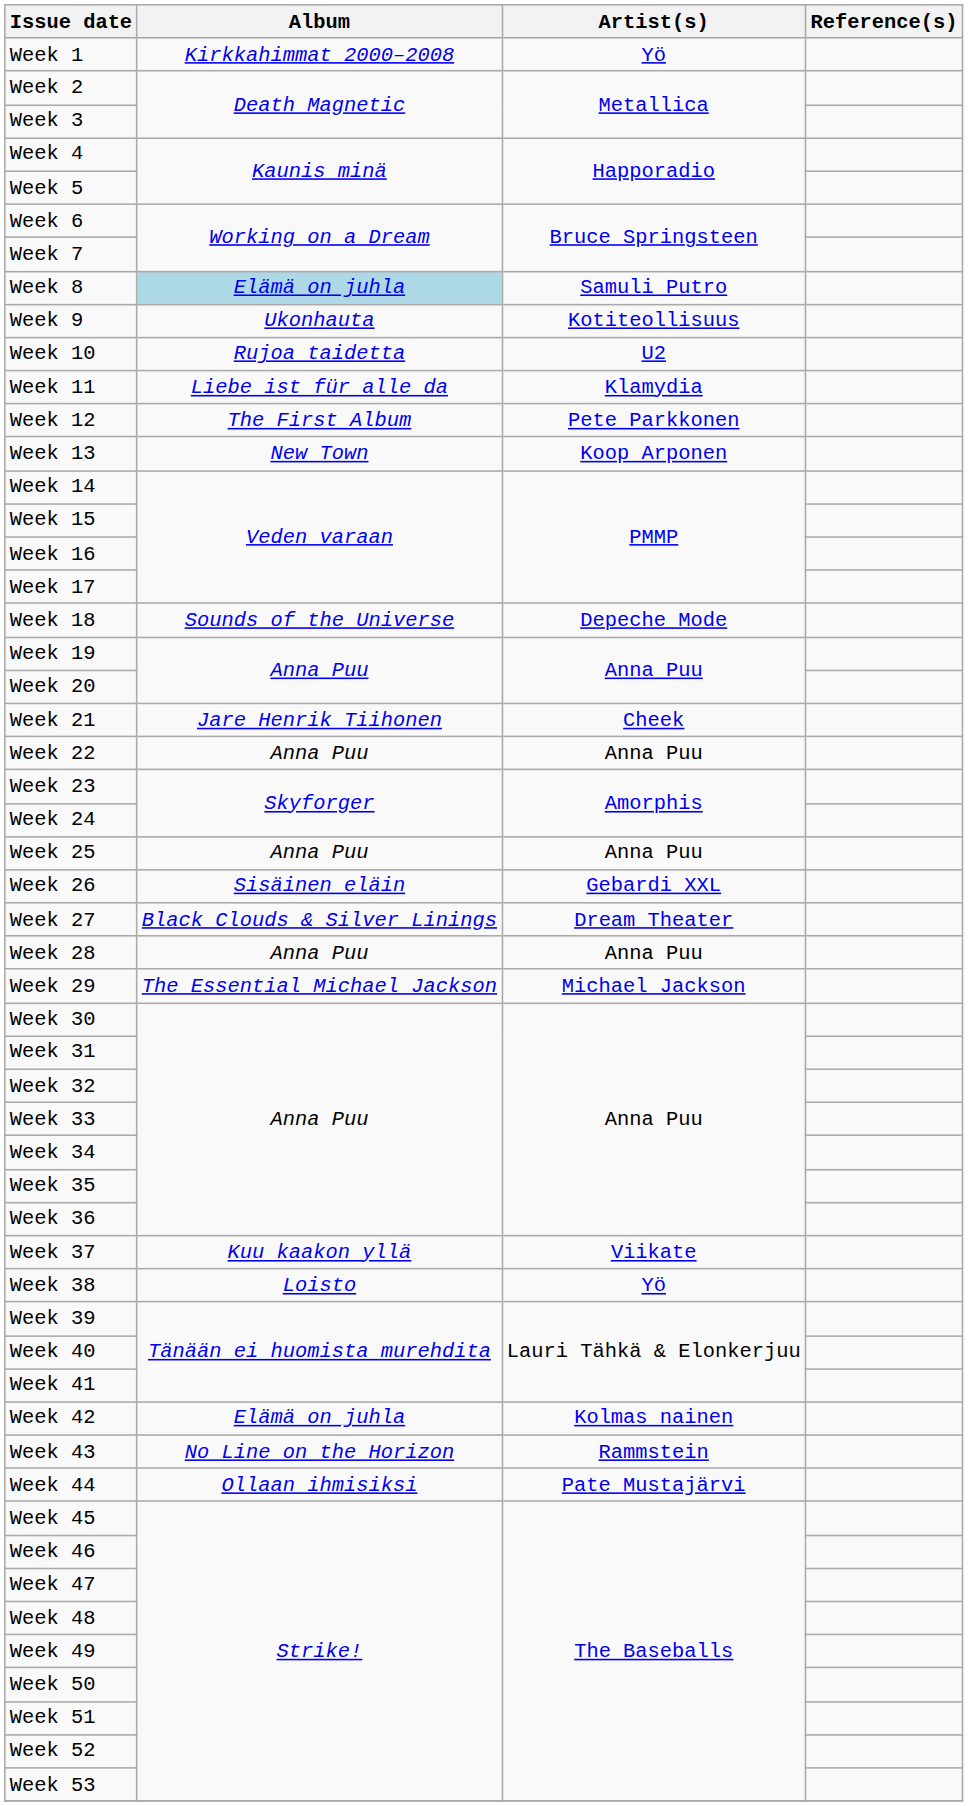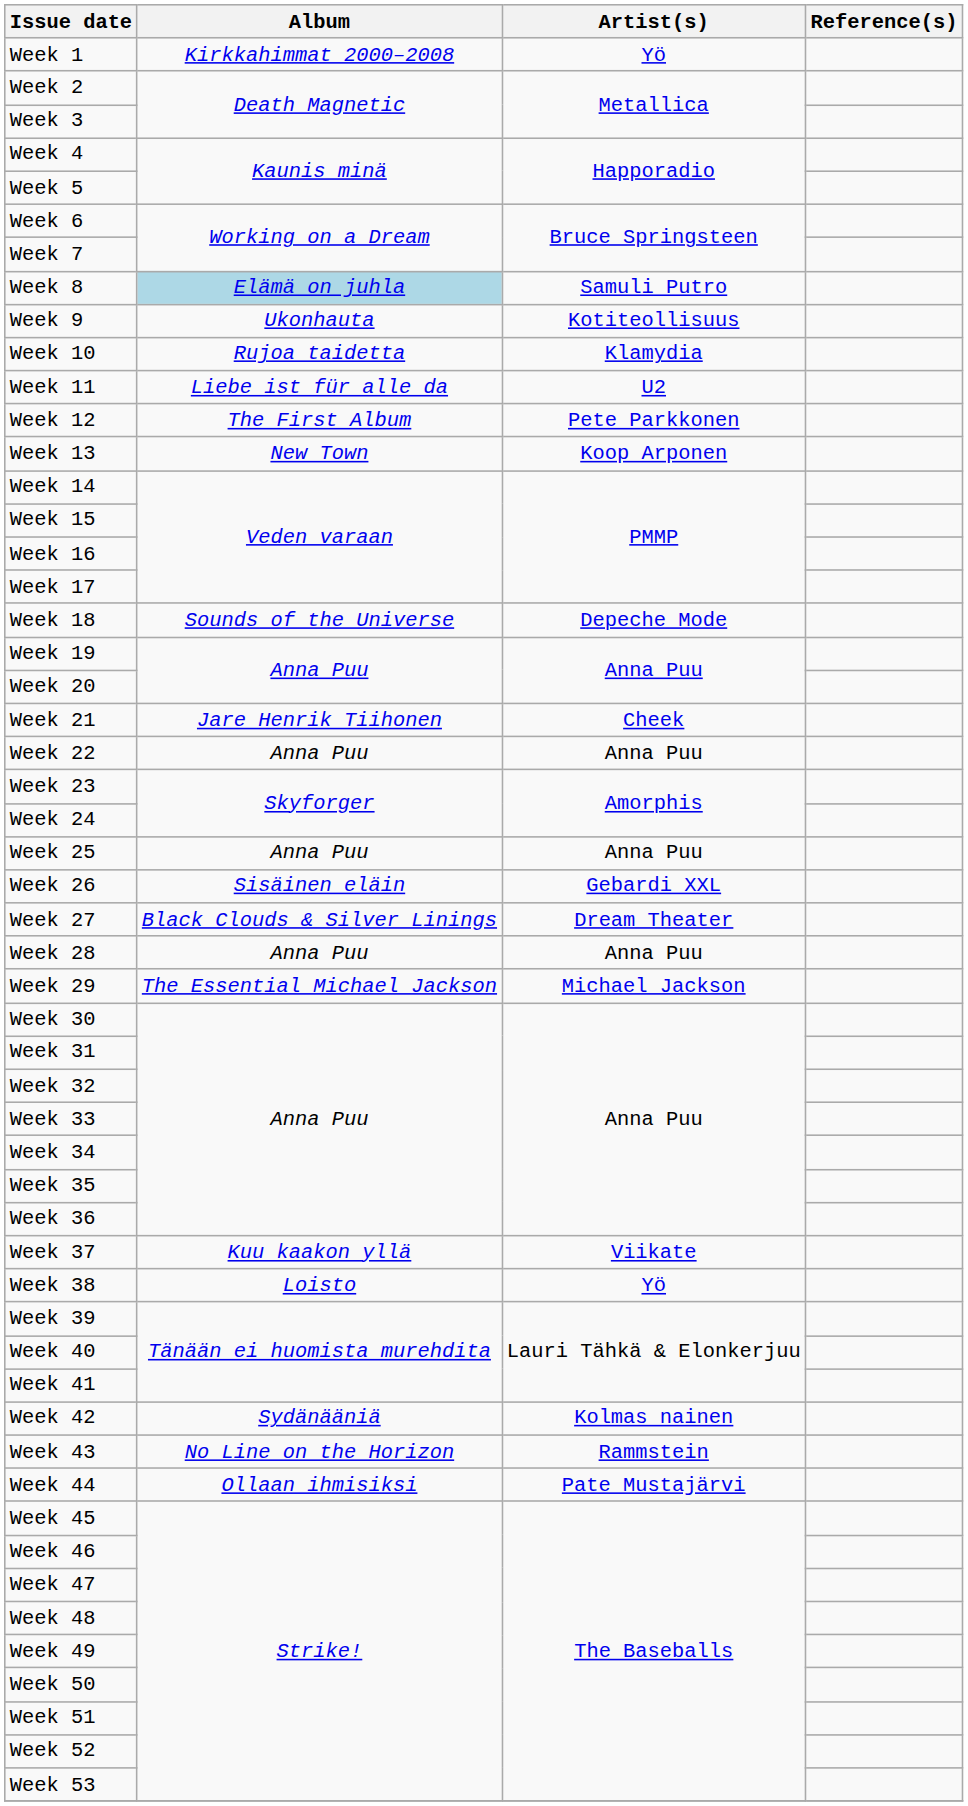 <table class="wikitable">
 <tr>
 <th style="text-align: center;">Issue date</th>
 <th style="text-align: center;">Album</th>
 <th style="text-align: center;">Artist(s)</th>
 <th style="text-align: center;">Reference(s)</th>
 </tr>
 <tr>
 <td>Week 1</td>
 <td style="text-align: center;" rowspan="1"><em><a href='#'>Kirkkahimmat 2000&ndash;2008</a></em></td>
 <td style="text-align: center;" rowspan="1"><a href='#'>Yö</a></td>
 <td style="text-align: center;"></td>
 </tr>
 <tr>
 <td>Week 2</td>
 <td style="text-align: center;" rowspan="2"><em><a href='#'>Death Magnetic</a></em></td>
 <td style="text-align: center;" rowspan="2"><a href='#'>Metallica</a></td>
 <td style="text-align: center;"></td>
 </tr>
 <tr>
 <td>Week 3</td>
 <td style="text-align: center;"></td>
 </tr>
 <tr>
 <td>Week 4</td>
 <td style="text-align: center;" rowspan="2"><em><a href='#'>Kaunis minä</a></em></td>
 <td style="text-align: center;" rowspan="2"><a href='#'>Happoradio</a></td>
 <td style="text-align: center;"></td>
 </tr>
 <tr>
 <td>Week 5</td>
 <td style="text-align: center;"></td>
 </tr>
 <tr>
 <td>Week 6</td>
 <td style="text-align: center;" rowspan="2"><em><a href='#'>Working on a Dream</a></em></td>
 <td style="text-align: center;" rowspan="2"><a href='#'>Bruce Springsteen</a></td>
 <td style="text-align: center;"></td>
 </tr>
 <tr>
 <td>Week 7</td>
 <td style="text-align: center;"></td>
 </tr>
 <tr>
 <td>Week 8</td>
 <td style="background: lightblue; text-align: center;" rowspan="1"><em><a href='#'>Elämä on juhla</a></em></td>
 <td style="text-align: center;" rowspan="1"><a href='#'>Samuli Putro</a></td>
 <td style="text-align: center;"></td>
 </tr>
 <tr>
 <td>Week 9</td>
 <td style="text-align: center;" rowspan="1"><em><a href='#'>Ukonhauta</a></em></td>
 <td style="text-align: center;" rowspan="1"><a href='#'>Kotiteollisuus</a></td>
 <td style="text-align: center;"></td>
 </tr>
 <tr>
 <td>Week 10</td>
 <td style="text-align: center;" rowspan="1"><em><a href='#'>Rujoa taidetta</a></em></td>
-<td style="text-align: center;" rowspan="1"><a href='#'>U2</a></td>
+<td style="text-align: center;" rowspan="1"><a href='#'>Klamydia</a></td>
 <td style="text-align: center;"></td>
 </tr>
 <tr>
 <td>Week 11</td>
 <td style="text-align: center;" rowspan="1"><em><a href='#'>Liebe ist für alle da</a></em></td>
-<td style="text-align: center;" rowspan="1"><a href='#'>Klamydia</a></td>
+<td style="text-align: center;" rowspan="1"><a href='#'>U2</a></td>
 <td style="text-align: center;"></td>
 </tr>
 <tr>
 <td>Week 12</td>
 <td style="text-align: center;" rowspan="1"><em><a href='#'>The First Album</a></em></td>
 <td style="text-align: center;" rowspan="1"><a href='#'>Pete Parkkonen</a></td>
 <td style="text-align: center;"></td>
 </tr>
 <tr>
 <td>Week 13</td>
 <td style="text-align: center;" rowspan="1"><em><a href='#'>New Town</a></em></td>
 <td style="text-align: center;" rowspan="1"><a href='#'>Koop Arponen</a></td>
 <td style="text-align: center;"></td>
 </tr>
 <tr>
 <td>Week 14</td>
 <td style="text-align: center;" rowspan="4"><em><a href='#'>Veden varaan</a></em></td>
 <td style="text-align: center;" rowspan="4"><a href='#'>PMMP</a></td>
 <td style="text-align: center;"></td>
 </tr>
 <tr>
 <td>Week 15</td>
 <td style="text-align: center;"></td>
 </tr>
 <tr>
 <td>Week 16</td>
 <td style="text-align: center;"></td>
 </tr>
 <tr>
 <td>Week 17</td>
 <td style="text-align: center;"></td>
 </tr>
 <tr>
 <td>Week 18</td>
 <td style="text-align: center;" rowspan="1"><em><a href='#'>Sounds of the Universe</a></em></td>
 <td style="text-align: center;" rowspan="1"><a href='#'>Depeche Mode</a></td>
 <td style="text-align: center;"></td>
 </tr>
 <tr>
 <td>Week 19</td>
 <td style="text-align: center;" rowspan="2"><em><a href='#'>Anna Puu</a></em></td>
 <td style="text-align: center;" rowspan="2"><a href='#'>Anna Puu</a></td>
 <td style="text-align: center;"></td>
 </tr>
 <tr>
 <td>Week 20</td>
 <td style="text-align: center;"></td>
 </tr>
 <tr>
 <td>Week 21</td>
 <td style="text-align: center;" rowspan="1"><em><a href='#'>Jare Henrik Tiihonen</a></em></td>
 <td style="text-align: center;" rowspan="1"><a href='#'>Cheek</a></td>
 <td style="text-align: center;"></td>
 </tr>
 <tr>
 <td>Week 22</td>
 <td style="text-align: center;" rowspan="1"><em>Anna Puu</em></td>
 <td style="text-align: center;" rowspan="1">Anna Puu</td>
 <td style="text-align: center;"></td>
 </tr>
 <tr>
 <td>Week 23</td>
 <td style="text-align: center;" rowspan="2"><em><a href='#'>Skyforger</a></em></td>
 <td style="text-align: center;" rowspan="2"><a href='#'>Amorphis</a></td>
 <td style="text-align: center;"></td>
 </tr>
 <tr>
 <td>Week 24</td>
 <td style="text-align: center;"></td>
 </tr>
 <tr>
 <td>Week 25</td>
 <td style="text-align: center;" rowspan="1"><em>Anna Puu</em></td>
 <td style="text-align: center;" rowspan="1">Anna Puu</td>
 <td style="text-align: center;"></td>
 </tr>
 <tr>
 <td>Week 26</td>
 <td style="text-align: center;" rowspan="1"><em><a href='#'>Sisäinen eläin</a></em></td>
 <td style="text-align: center;" rowspan="1"><a href='#'>Gebardi XXL</a></td>
 <td style="text-align: center;"></td>
 </tr>
 <tr>
 <td>Week 27</td>
 <td style="text-align: center;" rowspan="1"><em><a href='#'>Black Clouds & Silver Linings</a></em></td>
 <td style="text-align: center;" rowspan="1"><a href='#'>Dream Theater</a></td>
 <td style="text-align: center;"></td>
 </tr>
 <tr>
 <td>Week 28</td>
 <td style="text-align: center;" rowspan="1"><em>Anna Puu</em></td>
 <td style="text-align: center;" rowspan="1">Anna Puu</td>
 <td style="text-align: center;"></td>
 </tr>
 <tr>
 <td>Week 29</td>
 <td style="text-align: center;" rowspan="1"><em><a href='#'>The Essential Michael Jackson</a></em></td>
 <td style="text-align: center;" rowspan="1"><a href='#'>Michael Jackson</a></td>
 <td style="text-align: center;"></td>
 </tr>
 <tr>
 <td>Week 30</td>
 <td style="text-align: center;" rowspan="7"><em>Anna Puu</em></td>
 <td style="text-align: center;" rowspan="7">Anna Puu</td>
 <td style="text-align: center;"></td>
 </tr>
 <tr>
 <td>Week 31</td>
 <td style="text-align: center;"></td>
 </tr>
 <tr>
 <td>Week 32</td>
 <td style="text-align: center;"></td>
 </tr>
 <tr>
 <td>Week 33</td>
 <td style="text-align: center;"></td>
 </tr>
 <tr>
 <td>Week 34</td>
 <td style="text-align: center;"></td>
 </tr>
 <tr>
 <td>Week 35</td>
 <td style="text-align: center;"></td>
 </tr>
 <tr>
 <td>Week 36</td>
 <td style="text-align: center;"></td>
 </tr>
 <tr>
 <td>Week 37</td>
 <td style="text-align: center;" rowspan="1"><em><a href='#'>Kuu kaakon yllä</a></em></td>
 <td style="text-align: center;" rowspan="1"><a href='#'>Viikate</a></td>
 <td style="text-align: center;"></td>
 </tr>
 <tr>
 <td>Week 38</td>
 <td style="text-align: center;" rowspan="1"><em><a href='#'>Loisto</a></em></td>
 <td style="text-align: center;" rowspan="1"><a href='#'>Yö</a></td>
 <td style="text-align: center;"></td>
 </tr>
 <tr>
 <td>Week 39</td>
 <td style="text-align: center;" rowspan="3"><em><a href='#'>Tänään ei huomista murehdita</a></em></td>
 <td style="text-align: center;" rowspan="3">Lauri Tähkä & Elonkerjuu</td>
 <td style="text-align: center;"></td>
 </tr>
 <tr>
 <td>Week 40</td>
 <td style="text-align: center;"></td>
 </tr>
 <tr>
 <td>Week 41</td>
 <td style="text-align: center;"></td>
 </tr>
 <tr>
 <td>Week 42</td>
-<td style="text-align: center;" rowspan="1"><em><a href='#'>Elämä on juhla</a></em></td>
+<td style="text-align: center;" rowspan="1"><em><a href='#'>Sydänääniä</a></em></td>
 <td style="text-align: center;" rowspan="1"><a href='#'>Kolmas nainen</a></td>
 <td style="text-align: center;"></td>
 </tr>
 <tr>
 <td>Week 43</td>
 <td style="text-align: center;" rowspan="1"><em><a href='#'>No Line on the Horizon</a></em></td>
 <td style="text-align: center;" rowspan="1"><a href='#'>Rammstein</a></td>
 <td style="text-align: center;"></td>
 </tr>
 <tr>
 <td>Week 44</td>
 <td style="text-align: center;" rowspan="1"><em><a href='#'>Ollaan ihmisiksi</a></em></td>
 <td style="text-align: center;" rowspan="1"><a href='#'>Pate Mustajärvi</a></td>
 <td style="text-align: center;"></td>
 </tr>
 <tr>
 <td>Week 45</td>
 <td style="text-align: center;" rowspan="9"><em><a href='#'>Strike!</a></em></td>
 <td style="text-align: center;" rowspan="9"><a href='#'>The Baseballs</a></td>
 <td style="text-align: center;"></td>
 </tr>
 <tr>
 <td>Week 46</td>
 <td style="text-align: center;"></td>
 </tr>
 <tr>
 <td>Week 47</td>
 <td style="text-align: center;"></td>
 </tr>
 <tr>
 <td>Week 48</td>
 <td style="text-align: center;"></td>
 </tr>
 <tr>
 <td>Week 49</td>
 <td style="text-align: center;"></td>
 </tr>
 <tr>
 <td>Week 50</td>
 <td style="text-align: center;"></td>
 </tr>
 <tr>
 <td>Week 51</td>
 <td style="text-align: center;"></td>
 </tr>
 <tr>
 <td>Week 52</td>
 <td style="text-align: center;"></td>
 </tr>
 <tr>
 <td>Week 53</td>
 <td style="text-align: center;"></td>
 </tr>
 <tr>
 </tr>
 </table>
